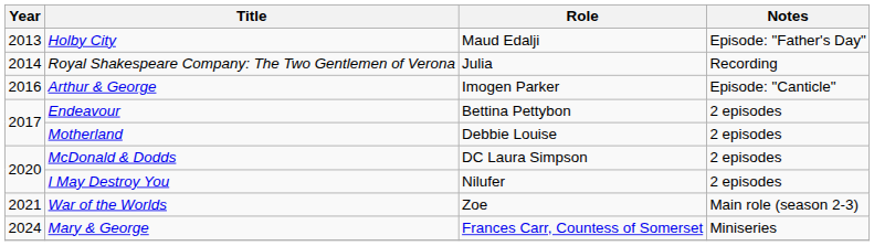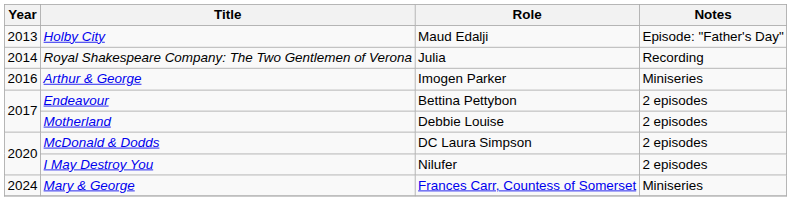 <table class="wikitable sortable">
 <tr>
 <th>Year</th>
 <th>Title</th>
 <th>Role</th>
 <th class="unsortable">Notes</th>
 </tr>
 <tr>
 <td>2013</td>
 <td><em><a href='#'>Holby City</a></em></td>
 <td>Maud Edalji</td>
 <td>Episode: "Father's Day"</td>
 </tr>
 <tr>
 <td>2014</td>
 <td><em>Royal Shakespeare Company: The Two Gentlemen of Verona</em></td>
 <td>Julia</td>
 <td>Recording</td>
 </tr>
 <tr>
 <td>2016</td>
 <td><em><a href='#'>Arthur & George</a></em></td>
 <td>Imogen Parker</td>
-<td>Episode: "Canticle"</td>
+<td>Miniseries</td>
 </tr>
 <tr>
 <td rowspan="2">2017</td>
 <td><em><a href='#'>Endeavour</a></em></td>
 <td>Bettina Pettybon</td>
 <td>2 episodes</td>
 </tr>
 <tr>
 <td><em><a href='#'>Motherland</a></em></td>
 <td>Debbie Louise</td>
 <td>2 episodes</td>
 </tr>
 <tr>
 <td rowspan="2">2020</td>
 <td><em><a href='#'>McDonald & Dodds</a></em></td>
 <td>DC Laura Simpson</td>
 <td>2 episodes</td>
 </tr>
 <tr>
 <td><em><a href='#'>I May Destroy You</a></em></td>
 <td>Nilufer</td>
 <td>2 episodes</td>
 </tr>
 <tr>
-<td>2021</td>
-<td><em><a href='#'>War of the Worlds</a></em></td>
-<td>Zoe</td>
-<td>Main role (season 2-3)</td>
-</tr>
-<tr>
 <td>2024</td>
 <td><em><a href='#'>Mary & George</a></em></td>
 <td><a href='#'>Frances Carr, Countess of Somerset</a></td>
 <td>Miniseries</td>
 </tr>
 <tr>
 </tr>
 </table>
